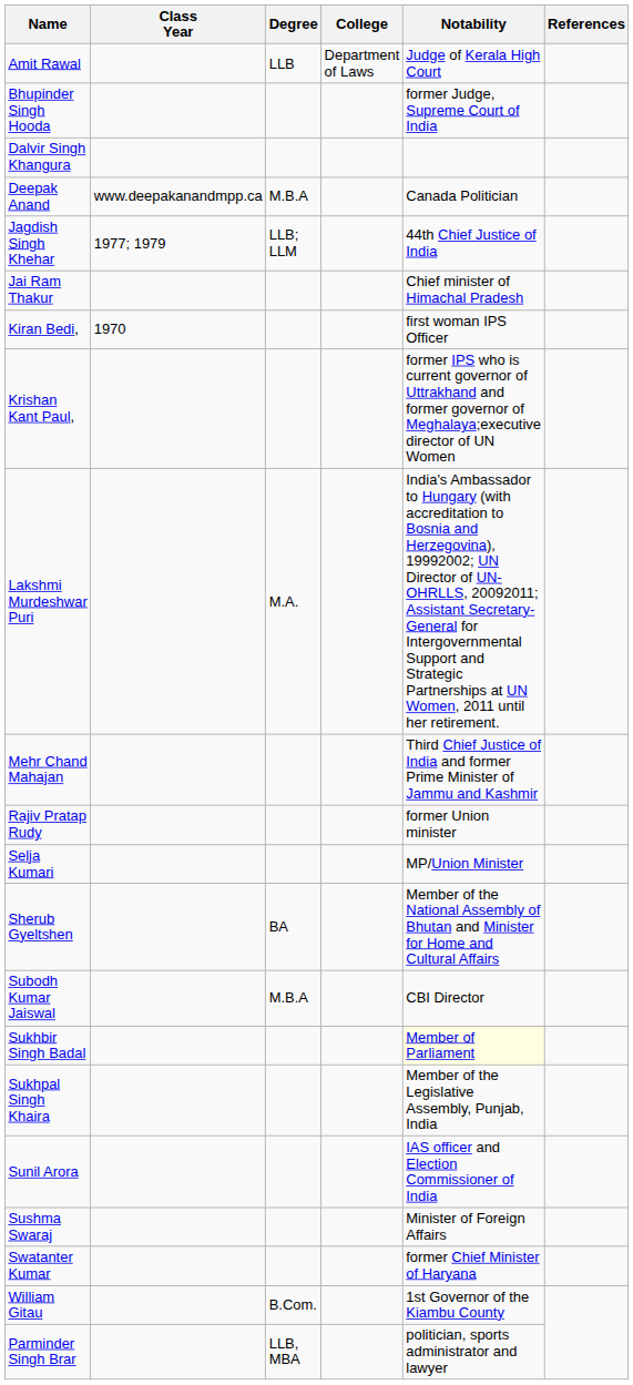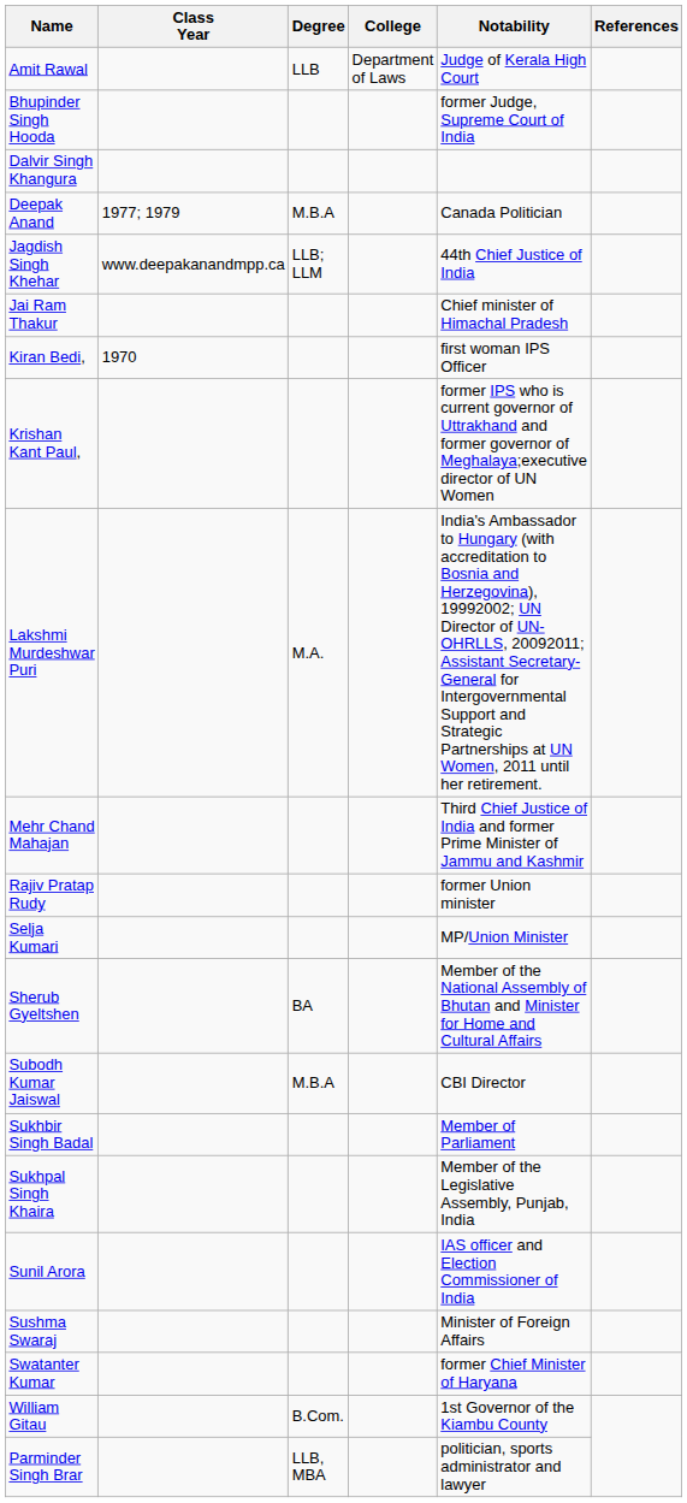 <table class="wikitable">
 <tr>
 <th>Name</th>
 <th>Class<br>Year</th>
 <th>Degree</th>
 <th>College</th>
 <th>Notability</th>
 <th>References</th>
 </tr>
 <tr>
 <td><a href='#'>Amit Rawal</a></td>
 <td></td>
 <td>LLB</td>
 <td>Department of Laws</td>
 <td><a href='#'>Judge</a> of <a href='#'>Kerala High Court</a></td>
 </tr>
 <tr>
 <td><a href='#'>Bhupinder Singh Hooda</a></td>
 <td></td>
 <td></td>
 <td></td>
 <td>former Judge, <a href='#'>Supreme Court of India</a></td>
 <td></td>
 </tr>
 <tr>
 <td><a href='#'>Dalvir Singh Khangura</a></td>
 <td></td>
 <td></td>
 <td></td>
 <td></td>
 </tr>
 <tr>
 <td><a href='#'>Deepak Anand</a></td>
-<td>www.deepakanandmpp.ca</td>
+<td>1977; 1979</td>
 <td>M.B.A</td>
 <td></td>
 <td>Canada Politician</td>
 <td></td>
 </tr>
 <tr>
 <td><a href='#'>Jagdish Singh Khehar</a></td>
-<td>1977; 1979</td>
+<td>www.deepakanandmpp.ca</td>
 <td>LLB; LLM</td>
 <td></td>
 <td>44th <a href='#'>Chief Justice of India</a></td>
 <td></td>
 </tr>
 <tr>
 <td><a href='#'>Jai Ram Thakur</a></td>
 <td></td>
 <td></td>
 <td></td>
 <td>Chief minister of <a href='#'>Himachal Pradesh</a></td>
 <td></td>
 </tr>
 <tr>
 <td><a href='#'>Kiran Bedi</a>,</td>
 <td>1970</td>
 <td></td>
 <td></td>
 <td>first woman IPS Officer</td>
 <td></td>
 </tr>
 <tr>
 <td><a href='#'>Krishan Kant Paul</a>,</td>
 <td></td>
 <td></td>
 <td></td>
 <td>former <a href='#'>IPS</a> who is current governor of <a href='#'>Uttrakhand</a> and former governor of <a href='#'>Meghalaya</a>;executive director of UN Women</td>
 <td></td>
 </tr>
 <tr>
 <td><a href='#'>Lakshmi Murdeshwar Puri</a></td>
 <td></td>
 <td>M.A.</td>
 <td></td>
 <td>India's Ambassador to <a href='#'>Hungary</a> (with accreditation to <a href='#'>Bosnia and Herzegovina</a>), 19992002; <a href='#'>UN</a> Director of <a href='#'>UN-OHRLLS</a>, 20092011; <a href='#'>Assistant Secretary-General</a> for Intergovernmental Support and Strategic Partnerships at <a href='#'>UN Women</a>, 2011 until her retirement.</td>
 <td></td>
 </tr>
 <tr>
 <td><a href='#'>Mehr Chand Mahajan</a></td>
 <td></td>
 <td></td>
 <td></td>
 <td>Third <a href='#'>Chief Justice of India</a> and former Prime Minister of <a href='#'>Jammu and Kashmir</a></td>
 <td></td>
 </tr>
 <tr>
 <td><a href='#'>Rajiv Pratap Rudy</a></td>
 <td></td>
 <td></td>
 <td></td>
 <td>former Union minister</td>
 <td></td>
 </tr>
 <tr>
 <td><a href='#'>Selja Kumari</a></td>
 <td></td>
 <td></td>
 <td></td>
 <td>MP/<a href='#'>Union Minister</a></td>
 <td></td>
 </tr>
 <tr>
 <td><a href='#'>Sherub Gyeltshen</a></td>
 <td></td>
 <td>BA</td>
 <td></td>
 <td>Member of the <a href='#'>National Assembly of Bhutan</a> and <a href='#'>Minister for Home and Cultural Affairs</a></td>
 <td></td>
 </tr>
 <tr>
 <td><a href='#'>Subodh Kumar Jaiswal</a></td>
 <td></td>
 <td>M.B.A</td>
 <td></td>
 <td>CBI Director</td>
 <td></td>
 </tr>
 <tr>
 <td><a href='#'>Sukhbir Singh Badal</a></td>
 <td></td>
 <td></td>
 <td></td>
-<td style="background: lightyellow;"><a href='#'>Member of Parliament</a></td>
+<td><a href='#'>Member of Parliament</a></td>
 <td></td>
 </tr>
 <tr>
 <td><a href='#'>Sukhpal Singh Khaira</a></td>
 <td></td>
 <td></td>
 <td></td>
 <td>Member of the Legislative Assembly, Punjab, India</td>
 <td></td>
 </tr>
 <tr>
 <td><a href='#'>Sunil Arora</a></td>
 <td></td>
 <td></td>
 <td></td>
 <td><a href='#'>IAS officer</a> and <a href='#'>Election Commissioner of India</a></td>
 <td></td>
 </tr>
 <tr>
 <td><a href='#'>Sushma Swaraj</a></td>
 <td></td>
 <td></td>
 <td></td>
 <td>Minister of Foreign Affairs</td>
 <td></td>
 </tr>
 <tr>
 <td><a href='#'>Swatanter Kumar</a></td>
 <td></td>
 <td></td>
 <td></td>
 <td>former <a href='#'>Chief Minister of Haryana</a></td>
 <td></td>
 </tr>
 <tr>
 <td><a href='#'>William Gitau</a></td>
 <td></td>
 <td>B.Com.</td>
 <td></td>
 <td>1st Governor of the <a href='#'>Kiambu County</a></td>
 </tr>
 <tr>
 <td><a href='#'>Parminder Singh Brar</a></td>
 <td></td>
 <td>LLB, MBA</td>
 <td></td>
 <td>politician, sports administrator and lawyer</td>
 </tr>
 </table>
